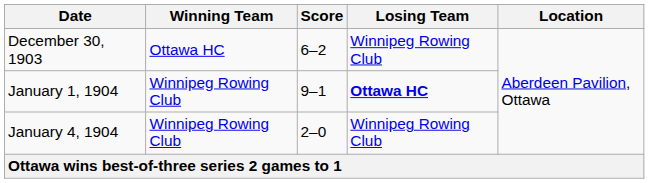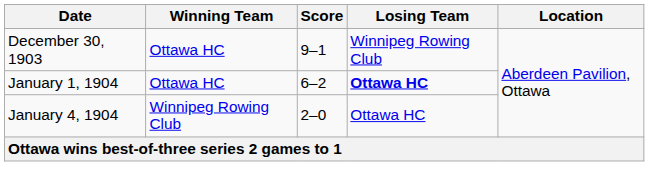 <table class="wikitable">
 <tr>
 <th width="140">Date</th>
 <th width="150">Winning Team</th>
 <th width="5">Score</th>
 <th width="150">Losing Team</th>
 <th width="145">Location</th>
 </tr>
 <tr>
 <td>December 30, 1903</td>
 <td><a href='#'>Ottawa HC</a></td>
-<td>6–2</td>
+<td>9–1</td>
 <td><a href='#'>Winnipeg Rowing Club</a></td>
 <td rowspan="3"><a href='#'>Aberdeen Pavilion</a>, Ottawa</td>
 </tr>
 <tr>
 <td>January 1, 1904</td>
-<td><a href='#'>Winnipeg Rowing Club</a></td>
-<td>9–1</td>
+<td><a href='#'>Ottawa HC</a></td>
+<td>6–2</td>
 <td><strong><a href='#'>Ottawa HC</a></strong></td>
 </tr>
 <tr>
 <td>January 4, 1904</td>
 <td><a href='#'>Winnipeg Rowing Club</a></td>
 <td>2–0</td>
-<td><a href='#'>Winnipeg Rowing Club</a></td>
+<td><a href='#'>Ottawa HC</a></td>
 </tr>
 <tr>
 <th colspan="5" style="text-align:left;">Ottawa wins best-of-three series 2 games to 1</th>
 </tr>
 </table>
